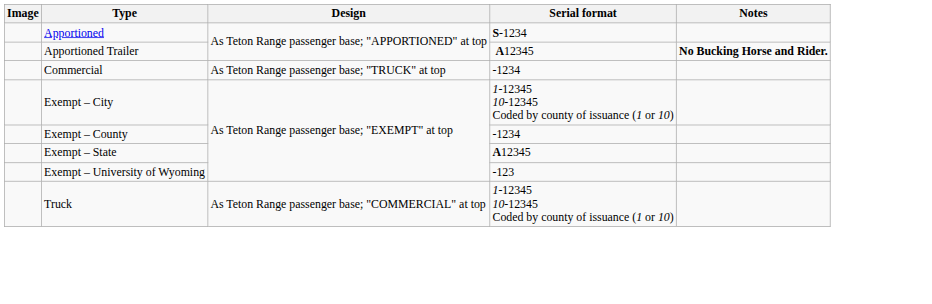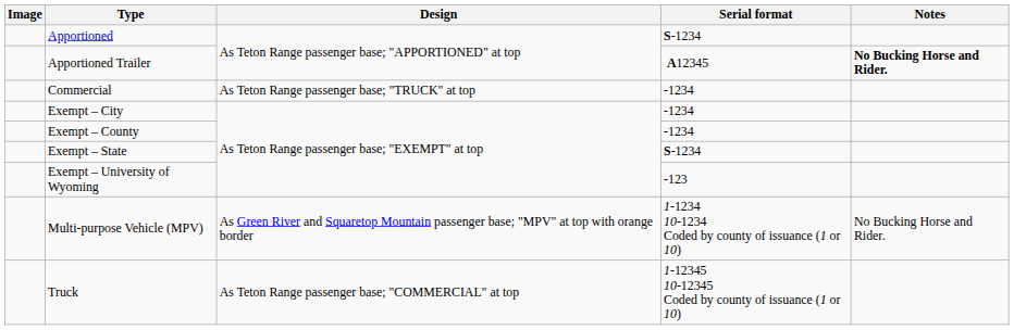 <table class="wikitable">
 <tr>
 <th>Image</th>
 <th>Type</th>
 <th>Design</th>
 <th>Serial format</th>
 <th>Notes</th>
 </tr>
 <tr>
 <td></td>
 <td><a href='#'>Apportioned</a></td>
 <td rowspan="2">As Teton Range passenger base; "APPORTIONED" at top</td>
 <td><strong>S</strong>-1234</td>
 <td></td>
 </tr>
 <tr>
 <td></td>
 <td>Apportioned Trailer</td>
 <td> <strong>A</strong>12345</td>
 <td><strong>No Bucking Horse and Rider.</strong></td>
 </tr>
 <tr>
 <td></td>
 <td>Commercial</td>
 <td>As Teton Range passenger base; "TRUCK" at top</td>
 <td>-1234</td>
 <td></td>
 </tr>
 <tr>
 <td></td>
 <td>Exempt – City</td>
 <td rowspan="4">As Teton Range passenger base; "EXEMPT" at top</td>
-<td><em>1</em>-12345<br><em>10</em>-12345<br>Coded by county of issuance (<em>1</em> or <em>10</em>)</td>
+<td>-1234</td>
 <td></td>
 </tr>
 <tr>
 <td></td>
 <td>Exempt – County</td>
 <td>-1234</td>
 <td></td>
 </tr>
 <tr>
 <td></td>
 <td>Exempt – State</td>
-<td><strong>A</strong>12345</td>
+<td><strong>S</strong>-1234</td>
 <td></td>
 </tr>
 <tr>
 <td></td>
 <td>Exempt – University of Wyoming</td>
 <td>-123</td>
 <td></td>
 </tr>
 <tr>
 <td></td>
+<td>Multi-purpose Vehicle (MPV)</td>
+<td>As <a href='#'>Green River</a> and <a href='#'>Squaretop Mountain</a> passenger base; "MPV" at top with orange border</td>
+<td><em>1</em>-1234<br><em>10</em>-1234<br>Coded by county of issuance (<em>1</em> or <em>10</em>)</td>
+<td>No Bucking Horse and Rider.</td>
+</tr>
+<tr>
+<td></td>
 <td>Truck</td>
 <td>As Teton Range passenger base; "COMMERCIAL" at top</td>
 <td><em>1</em>-12345<br><em>10</em>-12345<br>Coded by county of issuance (<em>1</em> or <em>10</em>)</td>
 <td></td>
 </tr>
 </table>
